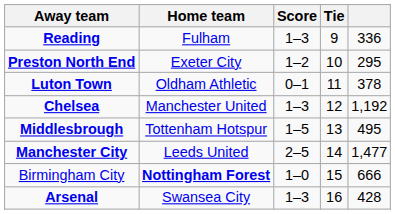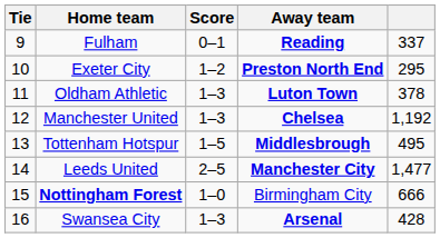 <table class="wikitable" style="text-align: center; font-size:85%">
 <tr>
-<th>Away team</th>
+<th>Tie</th>
 <th>Home team</th>
 <th>Score</th>
-<th>Tie</th>
+<th>Away team</th>
 <th></th>
 </tr>
 <tr>
+<td>9</td>
+<td><a href='#'>Fulham</a></td>
+<td>0–1</td>
 <td><strong><a href='#'>Reading</a></strong></td>
-<td><a href='#'>Fulham</a></td>
-<td>1–3</td>
-<td>9</td>
-<td>336</td>
+<td>337</td>
 </tr>
 <tr>
-<td><strong><a href='#'>Preston North End</a></strong></td>
+<td>10</td>
 <td><a href='#'>Exeter City</a></td>
 <td>1–2</td>
-<td>10</td>
+<td><strong><a href='#'>Preston North End</a></strong></td>
 <td>295</td>
 </tr>
 <tr>
+<td>11</td>
+<td><a href='#'>Oldham Athletic</a></td>
+<td>1–3</td>
 <td><strong><a href='#'>Luton Town</a></strong></td>
-<td><a href='#'>Oldham Athletic</a></td>
-<td>0–1</td>
-<td>11</td>
 <td>378</td>
 </tr>
 <tr>
-<td><strong><a href='#'>Chelsea</a></strong></td>
+<td>12</td>
 <td><a href='#'>Manchester United</a></td>
 <td>1–3</td>
-<td>12</td>
+<td><strong><a href='#'>Chelsea</a></strong></td>
 <td>1,192</td>
 </tr>
 <tr>
-<td><strong><a href='#'>Middlesbrough</a></strong></td>
+<td>13</td>
 <td><a href='#'>Tottenham Hotspur</a></td>
 <td>1–5</td>
-<td>13</td>
+<td><strong><a href='#'>Middlesbrough</a></strong></td>
 <td>495</td>
 </tr>
 <tr>
-<td><strong><a href='#'>Manchester City</a></strong></td>
+<td>14</td>
 <td><a href='#'>Leeds United</a></td>
 <td>2–5</td>
-<td>14</td>
+<td><strong><a href='#'>Manchester City</a></strong></td>
 <td>1,477</td>
 </tr>
 <tr>
-<td><a href='#'>Birmingham City</a></td>
+<td>15</td>
 <td><strong><a href='#'>Nottingham Forest</a></strong></td>
 <td>1–0</td>
-<td>15</td>
+<td><a href='#'>Birmingham City</a></td>
 <td>666</td>
 </tr>
 <tr>
-<td><strong><a href='#'>Arsenal</a></strong></td>
+<td>16</td>
 <td><a href='#'>Swansea City</a></td>
 <td>1–3</td>
-<td>16</td>
+<td><strong><a href='#'>Arsenal</a></strong></td>
 <td>428</td>
 </tr>
 </table>
